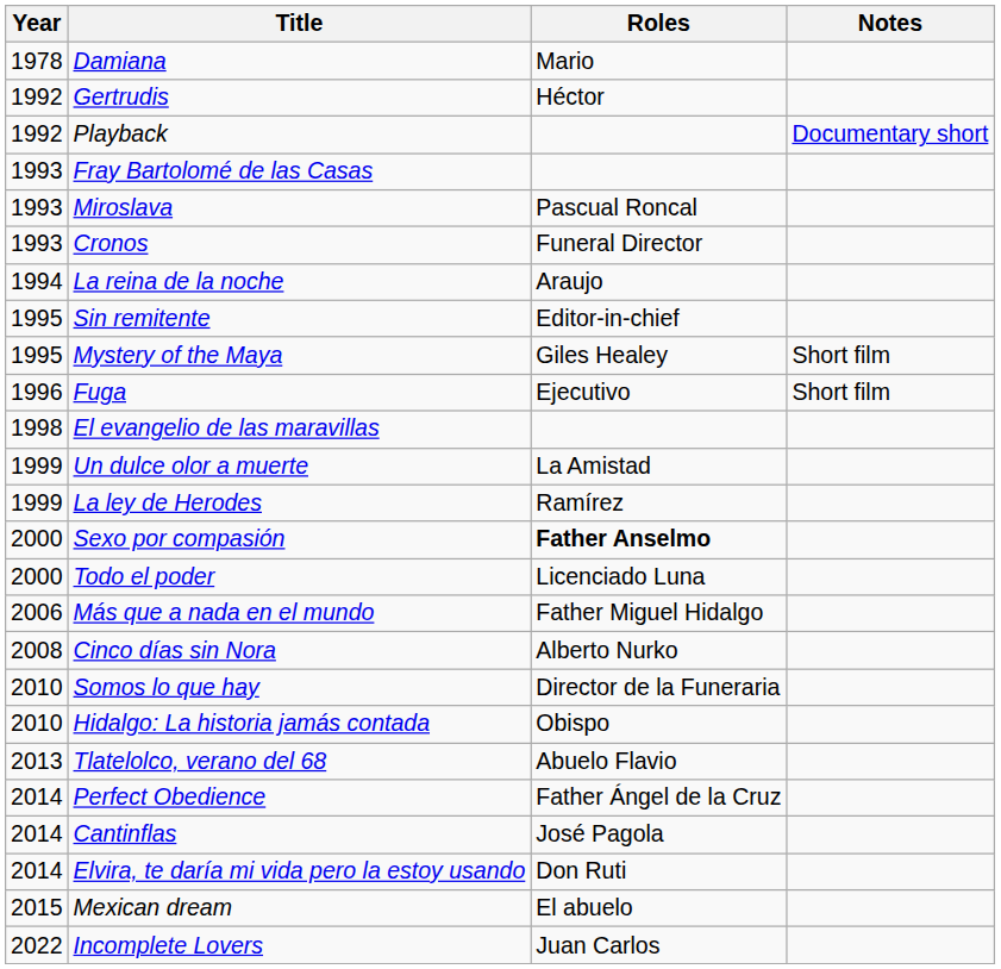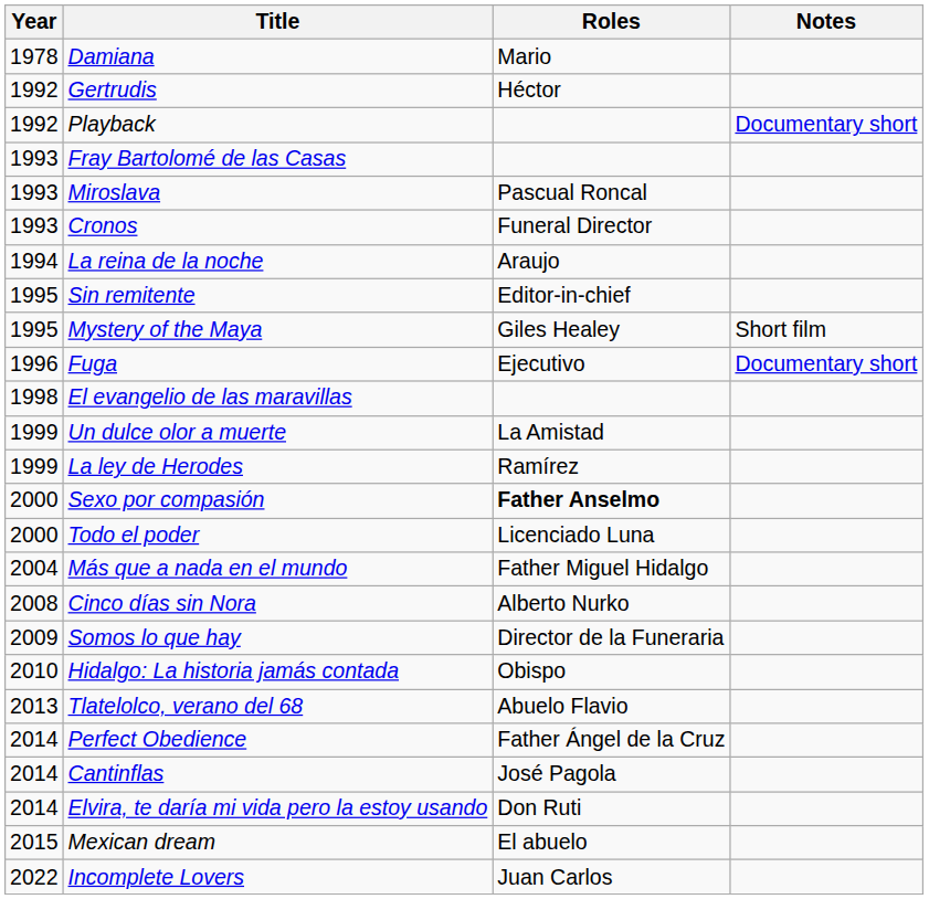 <table class="wikitable sortable">
 <tr>
 <th>Year</th>
 <th>Title</th>
 <th>Roles</th>
 <th>Notes</th>
 </tr>
 <tr>
 <td>1978</td>
 <td><em><a href='#'>Damiana</a></em></td>
 <td>Mario</td>
 <td></td>
 </tr>
 <tr>
 <td>1992</td>
 <td><em><a href='#'>Gertrudis</a></em></td>
 <td>Héctor</td>
 <td></td>
 </tr>
 <tr>
 <td>1992</td>
 <td><em>Playback</em></td>
 <td></td>
 <td><a href='#'>Documentary short</a></td>
 </tr>
 <tr>
 <td>1993</td>
 <td><em><a href='#'>Fray Bartolomé de las Casas</a></em></td>
 <td></td>
 <td></td>
 </tr>
 <tr>
 <td>1993</td>
 <td><em><a href='#'>Miroslava</a></em></td>
 <td>Pascual Roncal</td>
 <td></td>
 </tr>
 <tr>
 <td>1993</td>
 <td><em><a href='#'>Cronos</a></em></td>
 <td>Funeral Director</td>
 <td></td>
 </tr>
 <tr>
 <td>1994</td>
 <td><em><a href='#'>La reina de la noche</a></em></td>
 <td>Araujo</td>
 <td></td>
 </tr>
 <tr>
 <td>1995</td>
 <td><em><a href='#'>Sin remitente</a></em></td>
 <td>Editor-in-chief</td>
 <td></td>
 </tr>
 <tr>
 <td>1995</td>
 <td><em><a href='#'>Mystery of the Maya</a></em></td>
 <td>Giles Healey</td>
 <td>Short film</td>
 </tr>
 <tr>
 <td>1996</td>
 <td><em><a href='#'>Fuga</a></em></td>
 <td>Ejecutivo</td>
-<td>Short film</td>
+<td><a href='#'>Documentary short</a></td>
 </tr>
 <tr>
 <td>1998</td>
 <td><em><a href='#'>El evangelio de las maravillas</a></em></td>
 <td></td>
 <td></td>
 </tr>
 <tr>
 <td>1999</td>
 <td><em><a href='#'>Un dulce olor a muerte</a></em></td>
 <td>La Amistad</td>
 <td></td>
 </tr>
 <tr>
 <td>1999</td>
 <td><em><a href='#'>La ley de Herodes</a></em></td>
 <td>Ramírez</td>
 <td></td>
 </tr>
 <tr>
 <td>2000</td>
 <td><em><a href='#'>Sexo por compasión</a></em></td>
 <td><strong>Father Anselmo</strong></td>
 <td></td>
 </tr>
 <tr>
 <td>2000</td>
 <td><em><a href='#'>Todo el poder</a></em></td>
 <td>Licenciado Luna</td>
 <td></td>
 </tr>
 <tr>
-<td>2006</td>
+<td>2004</td>
 <td><em><a href='#'>Más que a nada en el mundo</a></em></td>
 <td>Father Miguel Hidalgo</td>
 <td></td>
 </tr>
 <tr>
 <td>2008</td>
 <td><em><a href='#'>Cinco días sin Nora</a></em></td>
 <td>Alberto Nurko</td>
 <td></td>
 </tr>
 <tr>
-<td>2010</td>
+<td>2009</td>
 <td><em><a href='#'>Somos lo que hay</a></em></td>
 <td>Director de la Funeraria</td>
 <td></td>
 </tr>
 <tr>
 <td>2010</td>
 <td><em><a href='#'>Hidalgo: La historia jamás contada</a></em></td>
 <td>Obispo</td>
 <td></td>
 </tr>
 <tr>
 <td>2013</td>
 <td><em><a href='#'>Tlatelolco, verano del 68</a></em></td>
 <td>Abuelo Flavio</td>
 <td></td>
 </tr>
 <tr>
 <td>2014</td>
 <td><em><a href='#'>Perfect Obedience</a></em></td>
 <td>Father Ángel de la Cruz</td>
 <td></td>
 </tr>
 <tr>
 <td>2014</td>
 <td><em><a href='#'>Cantinflas</a></em></td>
 <td>José Pagola</td>
 <td></td>
 </tr>
 <tr>
 <td>2014</td>
 <td><em><a href='#'>Elvira, te daría mi vida pero la estoy usando</a></em></td>
 <td>Don Ruti</td>
 <td></td>
 </tr>
 <tr>
 <td>2015</td>
 <td><em>Mexican dream</em></td>
 <td>El abuelo</td>
 <td></td>
 </tr>
 <tr>
 <td>2022</td>
 <td><em><a href='#'>Incomplete Lovers</a></em></td>
 <td>Juan Carlos</td>
 <td></td>
 </tr>
 <tr>
 </tr>
 </table>
